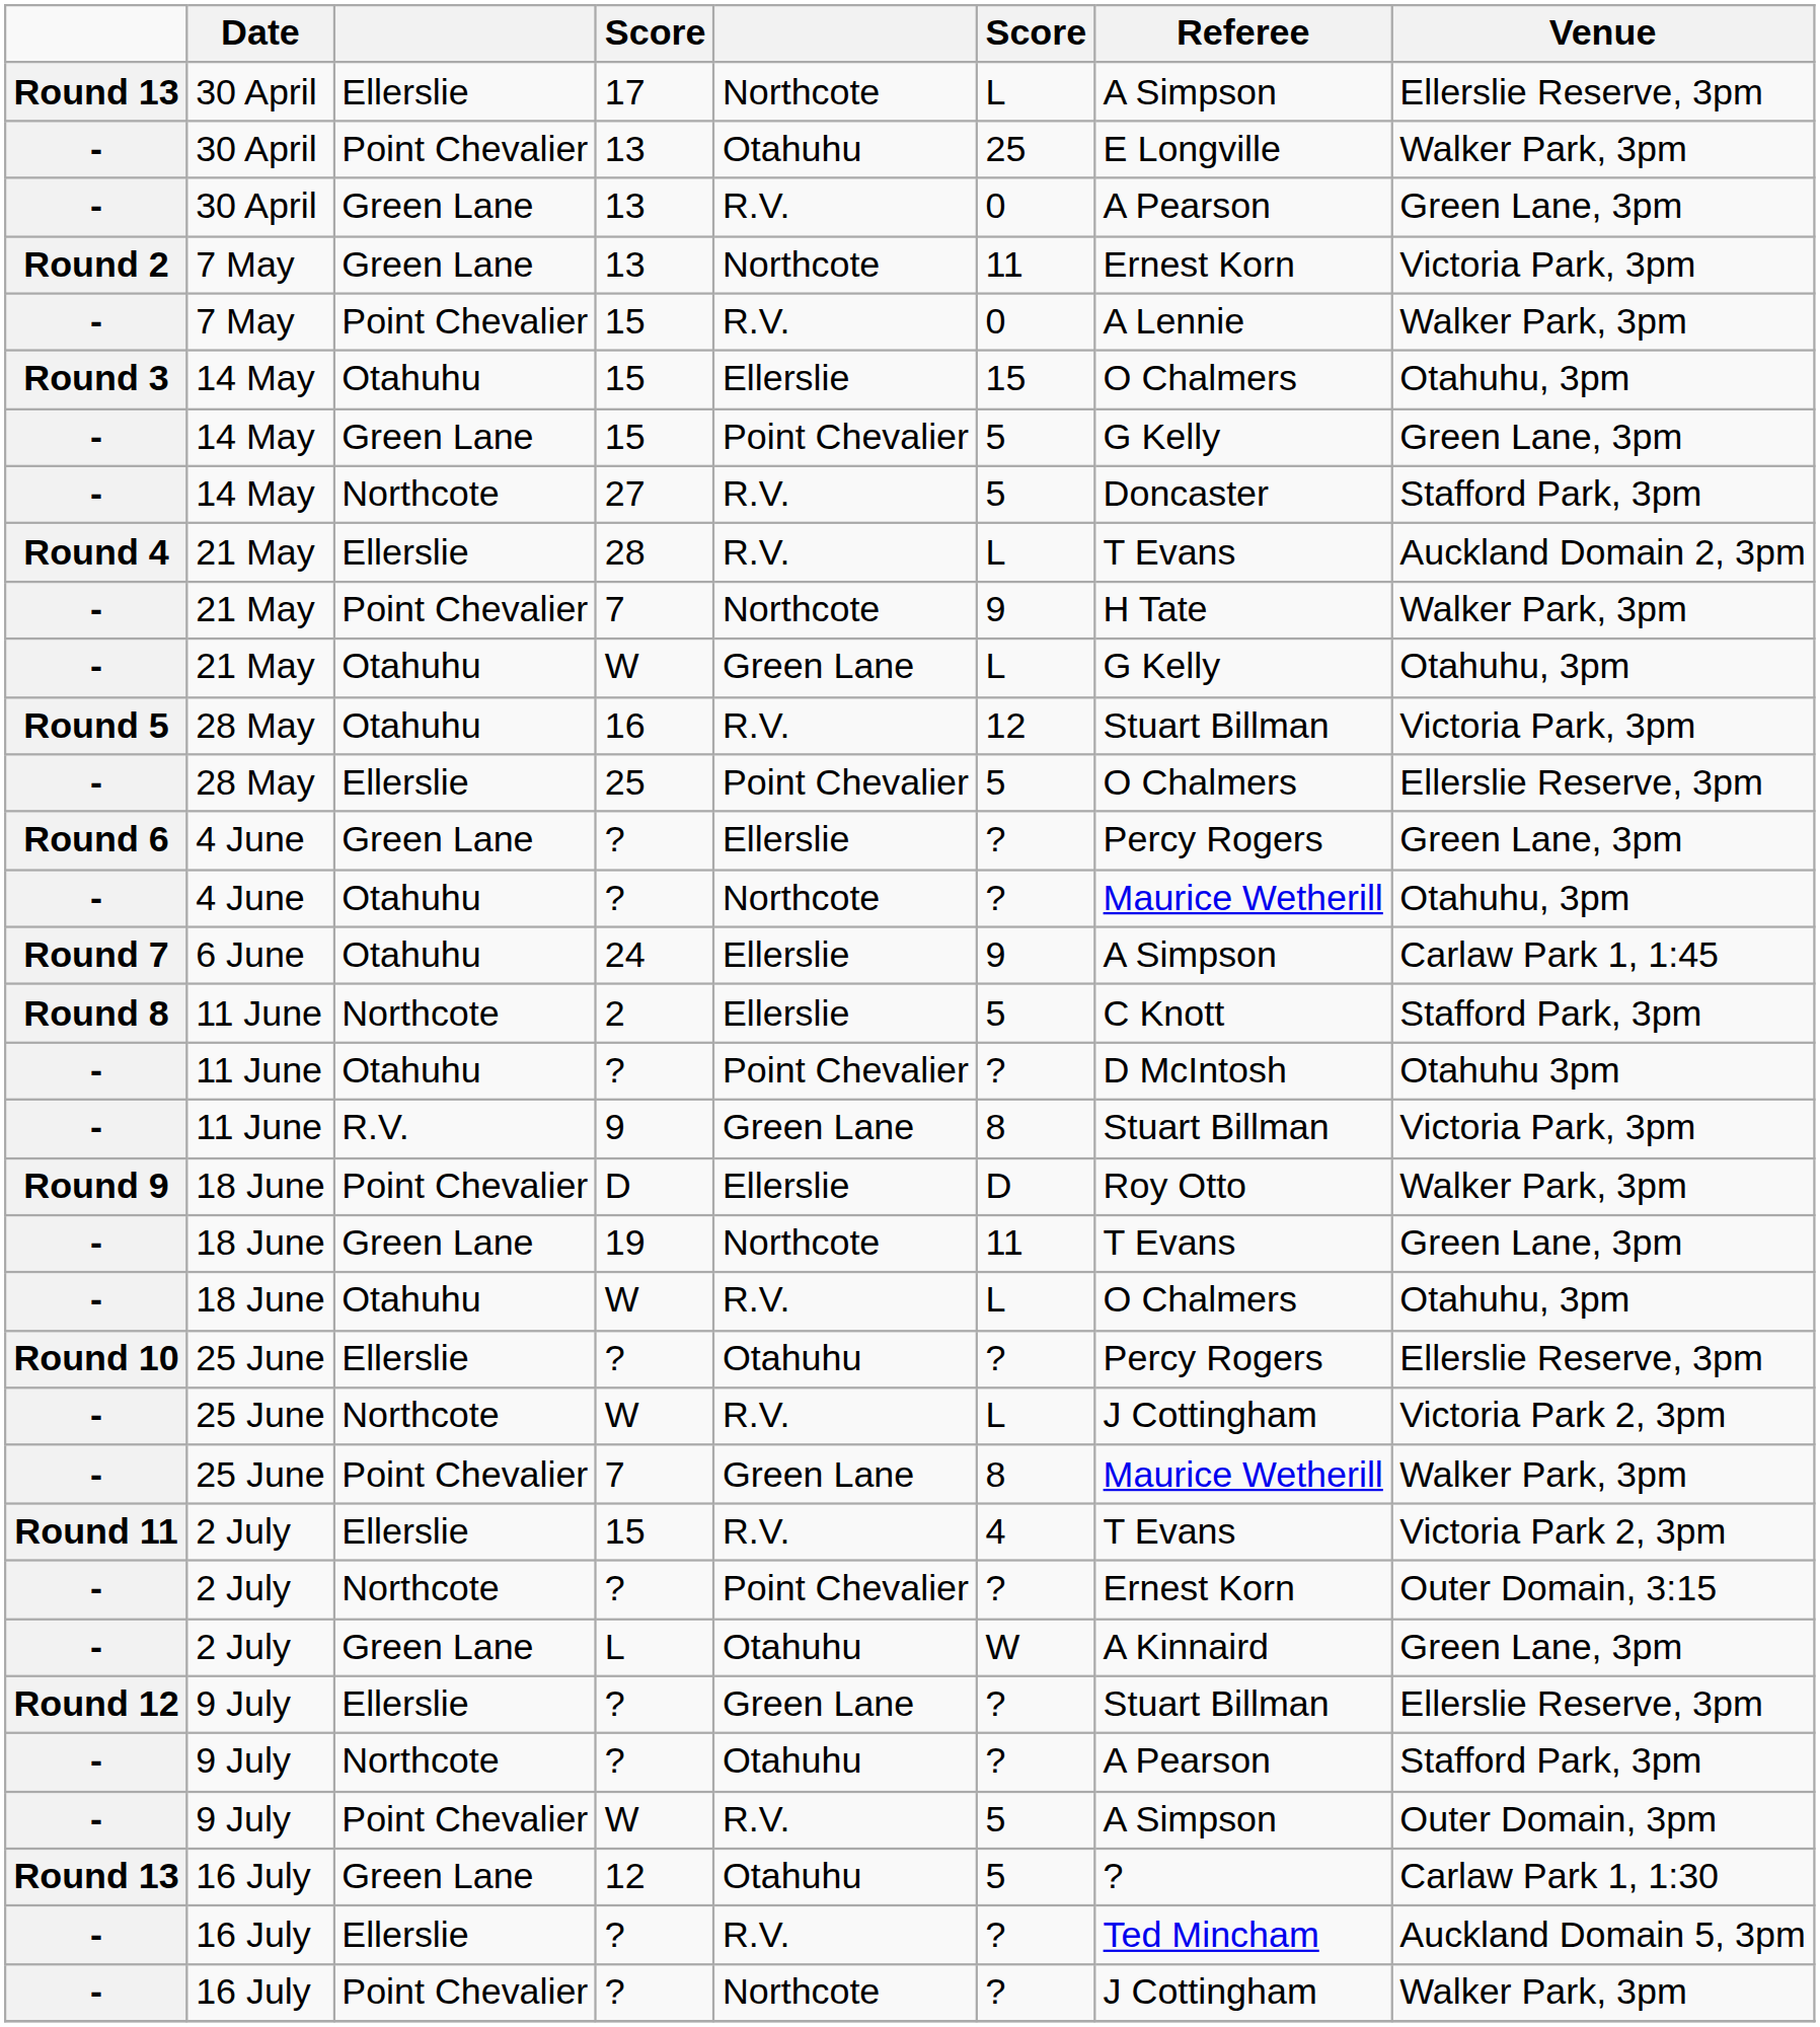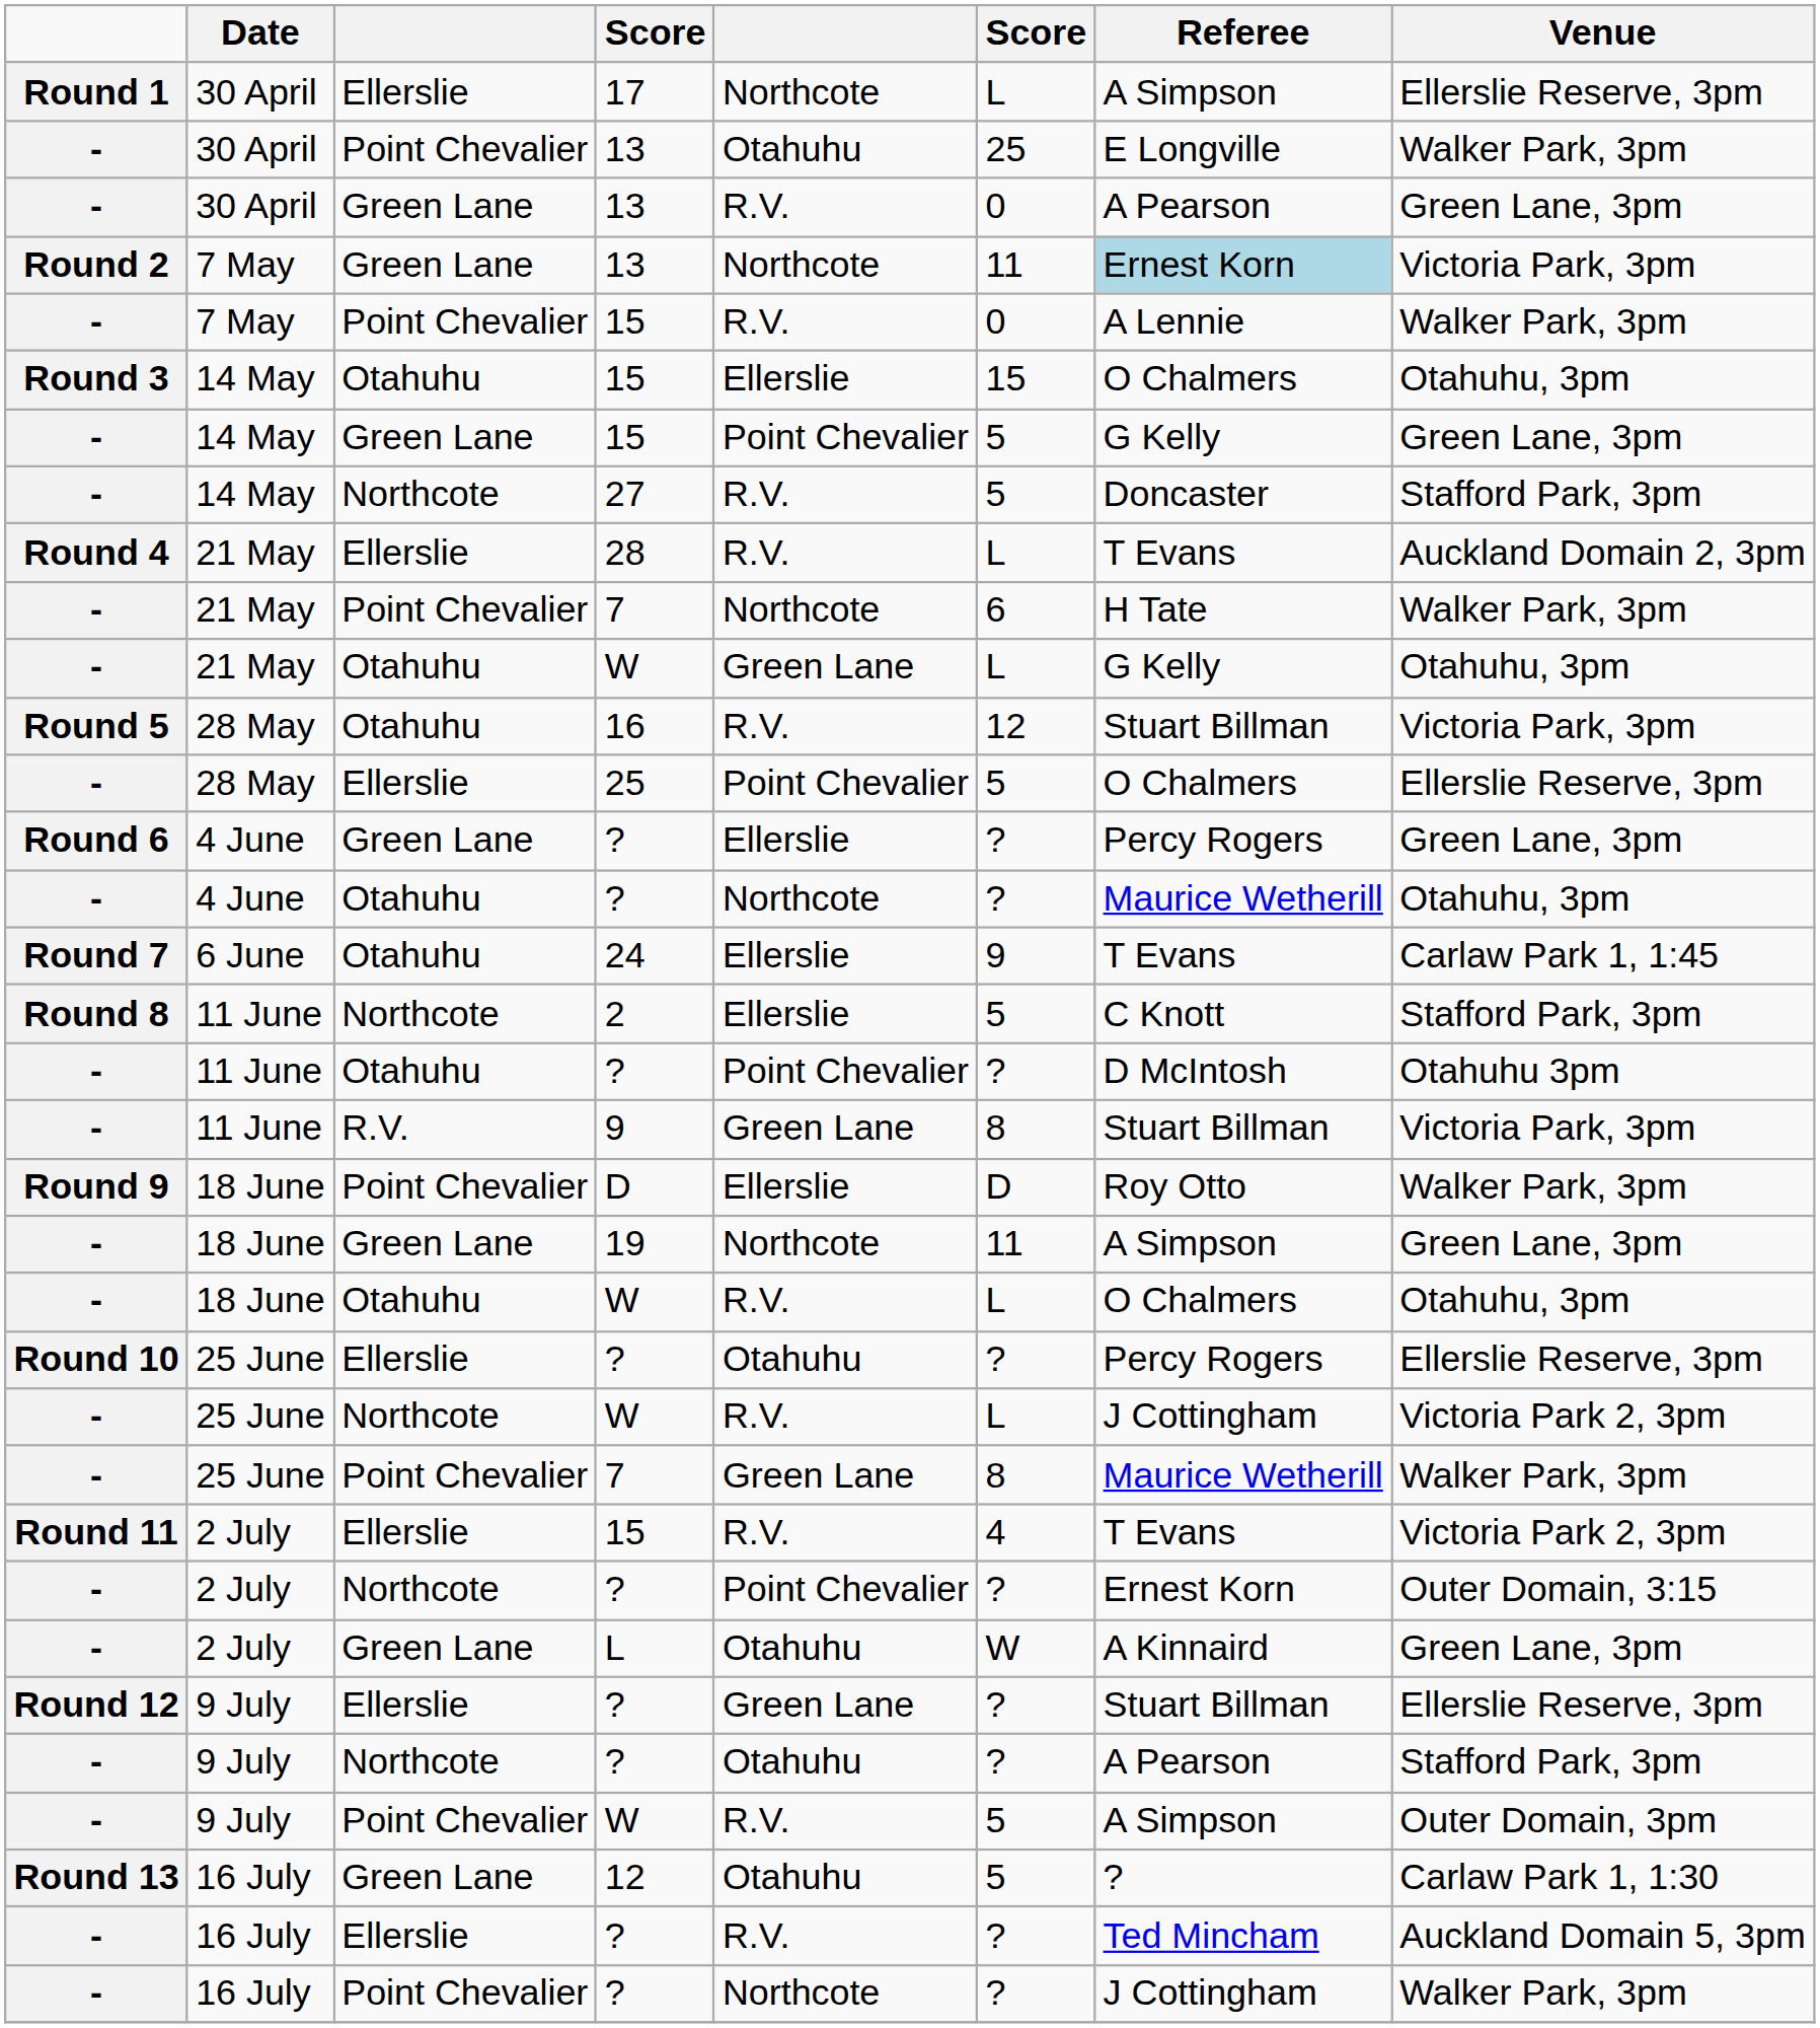 <table class="wikitable mw-collapsible">
 <tr>
 <td></td>
 <th scope="col">Date</th>
 <th scope="col"></th>
 <th scope="col">Score</th>
 <th scope="col"></th>
 <th scope="col">Score</th>
 <th scope="col">Referee</th>
 <th scope="col">Venue</th>
 </tr>
 <tr>
-<th scope="row">Round 13</th>
+<th scope="row">Round 1</th>
 <td>30 April </td>
 <td>Ellerslie</td>
 <td>17</td>
 <td>Northcote</td>
 <td>L</td>
 <td>A Simpson</td>
 <td>Ellerslie Reserve, 3pm</td>
 </tr>
 <tr>
 <th scope="row">-</th>
 <td>30 April</td>
 <td>Point Chevalier</td>
 <td>13</td>
 <td>Otahuhu</td>
 <td>25</td>
 <td>E Longville</td>
 <td>Walker Park, 3pm</td>
 </tr>
 <tr>
 <th scope="row">-</th>
 <td>30 April</td>
 <td>Green Lane</td>
 <td>13</td>
 <td>R.V.</td>
 <td>0</td>
 <td>A Pearson</td>
 <td>Green Lane, 3pm</td>
 </tr>
 <tr>
 <th scope="row">Round 2</th>
 <td>7 May </td>
 <td>Green Lane</td>
 <td>13</td>
 <td>Northcote</td>
 <td>11</td>
-<td>Ernest Korn</td>
+<td style="background: lightblue;">Ernest Korn</td>
 <td>Victoria Park, 3pm</td>
 </tr>
 <tr>
 <th scope="row">-</th>
 <td>7 May</td>
 <td>Point Chevalier</td>
 <td>15</td>
 <td>R.V.</td>
 <td>0</td>
 <td>A Lennie</td>
 <td>Walker Park, 3pm</td>
 </tr>
 <tr>
 <th scope="row">Round 3</th>
 <td>14 May </td>
 <td>Otahuhu</td>
 <td>15</td>
 <td>Ellerslie</td>
 <td>15</td>
 <td>O Chalmers</td>
 <td>Otahuhu, 3pm</td>
 </tr>
 <tr>
 <th scope="row">-</th>
 <td>14 May</td>
 <td>Green Lane</td>
 <td>15</td>
 <td>Point Chevalier</td>
 <td>5</td>
 <td>G Kelly</td>
 <td>Green Lane, 3pm</td>
 </tr>
 <tr>
 <th scope="row">-</th>
 <td>14 May</td>
 <td>Northcote</td>
 <td>27</td>
 <td>R.V.</td>
 <td>5</td>
 <td>Doncaster</td>
 <td>Stafford Park, 3pm</td>
 </tr>
 <tr>
 <th scope="row">Round 4</th>
 <td>21 May </td>
 <td>Ellerslie</td>
 <td>28</td>
 <td>R.V.</td>
 <td>L</td>
 <td>T Evans</td>
 <td>Auckland Domain 2, 3pm</td>
 </tr>
 <tr>
 <th scope="row">-</th>
 <td>21 May</td>
 <td>Point Chevalier</td>
 <td>7</td>
 <td>Northcote</td>
-<td>9</td>
+<td>6</td>
 <td>H Tate</td>
 <td>Walker Park, 3pm</td>
 </tr>
 <tr>
 <th scope="row">-</th>
 <td>21 May</td>
 <td>Otahuhu</td>
 <td>W</td>
 <td>Green Lane</td>
 <td>L</td>
 <td>G Kelly</td>
 <td>Otahuhu, 3pm</td>
 </tr>
 <tr>
 <th scope="row">Round 5</th>
 <td>28 May </td>
 <td>Otahuhu</td>
 <td>16</td>
 <td>R.V.</td>
 <td>12</td>
 <td>Stuart Billman</td>
 <td>Victoria Park, 3pm</td>
 </tr>
 <tr>
 <th scope="row">-</th>
 <td>28 May</td>
 <td>Ellerslie</td>
 <td>25</td>
 <td>Point Chevalier</td>
 <td>5</td>
 <td>O Chalmers</td>
 <td>Ellerslie Reserve, 3pm</td>
 </tr>
 <tr>
 <th scope="row">Round 6</th>
 <td>4 June</td>
 <td>Green Lane</td>
 <td>?</td>
 <td>Ellerslie</td>
 <td>?</td>
 <td>Percy Rogers</td>
 <td>Green Lane, 3pm</td>
 </tr>
 <tr>
 <th scope="row">-</th>
 <td>4 June</td>
 <td>Otahuhu</td>
 <td>?</td>
 <td>Northcote</td>
 <td>?</td>
 <td><a href='#'>Maurice Wetherill</a></td>
 <td>Otahuhu, 3pm</td>
 </tr>
 <tr>
 <th scope="row">Round 7</th>
 <td>6 June </td>
 <td>Otahuhu</td>
 <td>24</td>
 <td>Ellerslie</td>
 <td>9</td>
-<td>A Simpson</td>
+<td>T Evans</td>
 <td>Carlaw Park 1, 1:45</td>
 </tr>
 <tr>
 <th scope="row">Round 8</th>
 <td>11 June </td>
 <td>Northcote</td>
 <td>2</td>
 <td>Ellerslie</td>
 <td>5</td>
 <td>C Knott</td>
 <td>Stafford Park, 3pm</td>
 </tr>
 <tr>
 <th scope="row">-</th>
 <td>11 June</td>
 <td>Otahuhu</td>
 <td>?</td>
 <td>Point Chevalier</td>
 <td>?</td>
 <td>D McIntosh</td>
 <td>Otahuhu 3pm</td>
 </tr>
 <tr>
 <th scope="row">-</th>
 <td>11 June</td>
 <td>R.V.</td>
 <td>9</td>
 <td>Green Lane</td>
 <td>8</td>
 <td>Stuart Billman</td>
 <td>Victoria Park, 3pm</td>
 </tr>
 <tr>
 <th scope="row">Round 9</th>
 <td>18 June </td>
 <td>Point Chevalier</td>
 <td>D</td>
 <td>Ellerslie</td>
 <td>D</td>
 <td>Roy Otto</td>
 <td>Walker Park, 3pm</td>
 </tr>
 <tr>
 <th scope="row">-</th>
 <td>18 June</td>
 <td>Green Lane</td>
 <td>19</td>
 <td>Northcote</td>
 <td>11</td>
-<td>T Evans</td>
+<td>A Simpson</td>
 <td>Green Lane, 3pm</td>
 </tr>
 <tr>
 <th scope="row">-</th>
 <td>18 June</td>
 <td>Otahuhu</td>
 <td>W</td>
 <td>R.V.</td>
 <td>L</td>
 <td>O Chalmers</td>
 <td>Otahuhu, 3pm</td>
 </tr>
 <tr>
 <th scope="row">Round 10</th>
 <td>25 June </td>
 <td>Ellerslie</td>
 <td>?</td>
 <td>Otahuhu</td>
 <td>?</td>
 <td>Percy Rogers</td>
 <td>Ellerslie Reserve, 3pm</td>
 </tr>
 <tr>
 <th scope="row">-</th>
 <td>25 June</td>
 <td>Northcote</td>
 <td>W</td>
 <td>R.V.</td>
 <td>L</td>
 <td>J Cottingham</td>
 <td>Victoria Park 2, 3pm</td>
 </tr>
 <tr>
 <th scope="row">-</th>
 <td>25 June</td>
 <td>Point Chevalier</td>
 <td>7</td>
 <td>Green Lane</td>
 <td>8</td>
 <td><a href='#'>Maurice Wetherill</a></td>
 <td>Walker Park, 3pm</td>
 </tr>
 <tr>
 <th scope="row">Round 11</th>
 <td>2 July </td>
 <td>Ellerslie</td>
 <td>15</td>
 <td>R.V.</td>
 <td>4</td>
 <td>T Evans</td>
 <td>Victoria Park 2, 3pm</td>
 </tr>
 <tr>
 <th scope="row">-</th>
 <td>2 July</td>
 <td>Northcote</td>
 <td>?</td>
 <td>Point Chevalier</td>
 <td>?</td>
 <td>Ernest Korn</td>
 <td>Outer Domain, 3:15</td>
 </tr>
 <tr>
 <th scope="row">-</th>
 <td>2 July</td>
 <td>Green Lane</td>
 <td>L</td>
 <td>Otahuhu</td>
 <td>W</td>
 <td>A Kinnaird</td>
 <td>Green Lane, 3pm</td>
 </tr>
 <tr>
 <th scope="row">Round 12</th>
 <td>9 July</td>
 <td>Ellerslie</td>
 <td>?</td>
 <td>Green Lane</td>
 <td>?</td>
 <td>Stuart Billman</td>
 <td>Ellerslie Reserve, 3pm</td>
 </tr>
 <tr>
 <th scope="row">-</th>
 <td>9 July</td>
 <td>Northcote</td>
 <td>?</td>
 <td>Otahuhu</td>
 <td>?</td>
 <td>A Pearson</td>
 <td>Stafford Park, 3pm</td>
 </tr>
 <tr>
 <th scope="row">-</th>
 <td>9 July</td>
 <td>Point Chevalier</td>
 <td>W</td>
 <td>R.V.</td>
 <td>5</td>
 <td>A Simpson</td>
 <td>Outer Domain, 3pm</td>
 </tr>
 <tr>
 <th scope="row">Round 13</th>
 <td>16 July </td>
 <td>Green Lane</td>
 <td>12</td>
 <td>Otahuhu</td>
 <td>5</td>
 <td>?</td>
 <td>Carlaw Park 1, 1:30</td>
 </tr>
 <tr>
 <th scope="row">-</th>
 <td>16 July</td>
 <td>Ellerslie</td>
 <td>?</td>
 <td>R.V.</td>
 <td>?</td>
 <td><a href='#'>Ted Mincham</a></td>
 <td>Auckland Domain 5, 3pm</td>
 </tr>
 <tr>
 <th scope="row">-</th>
 <td>16 July</td>
 <td>Point Chevalier</td>
 <td>?</td>
 <td>Northcote</td>
 <td>?</td>
 <td>J Cottingham</td>
 <td>Walker Park, 3pm</td>
 </tr>
 <tr>
 </tr>
 </table>
